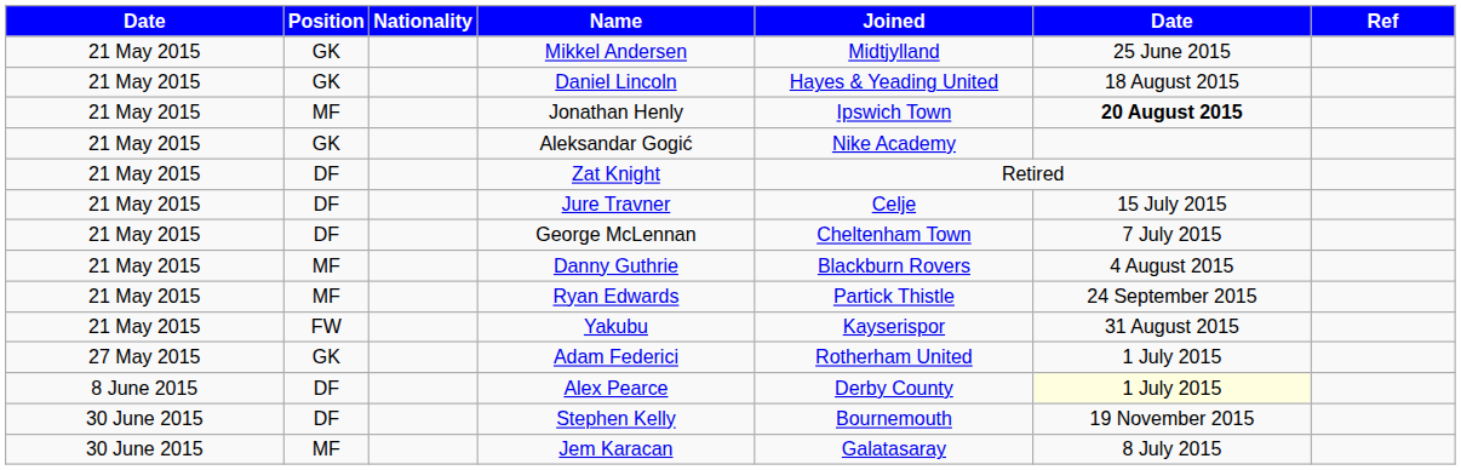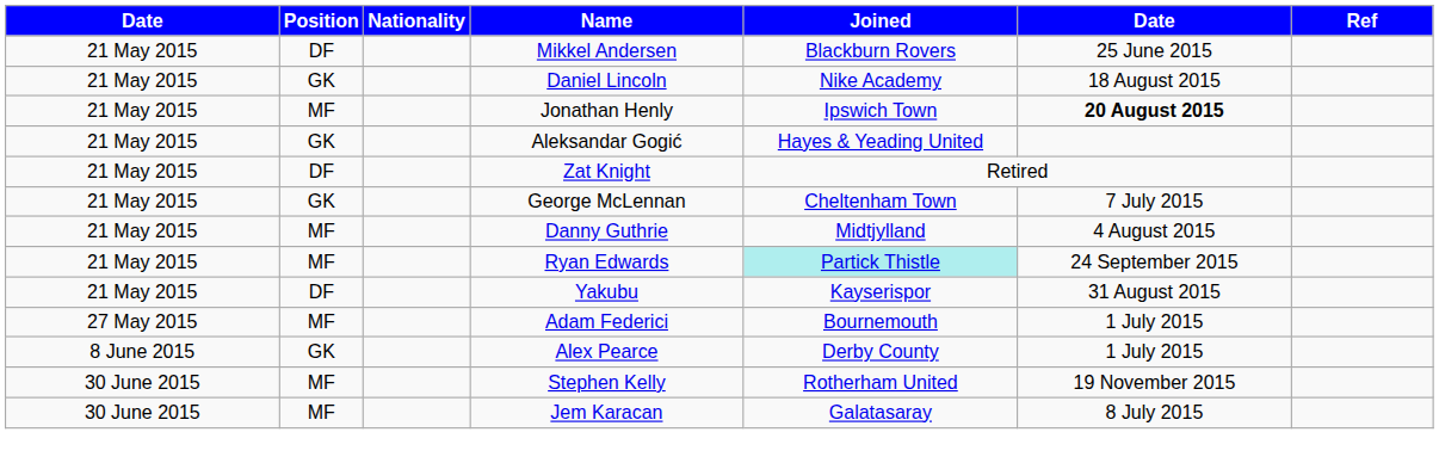 <table class="wikitable" style="text-align:center; font-size:90%">
 <tr>
 <th style="background:#00f; color:white; width:200px;">Date</th>
 <th style="background:#00f; color:white; width:50px;">Position</th>
 <th style="background:#00f; color:white; width:50px;">Nationality</th>
 <th style="background:#00f; color:white; width:200px;">Name</th>
 <th style="background:#00f; color:white; width:200px;">Joined</th>
 <th style="background:#00f; color:white; width:200px;">Date</th>
 <th style="background:#00f; color:white; width:100px;">Ref</th>
 </tr>
 <tr>
 <td>21 May 2015</td>
-<td>GK</td>
+<td>DF</td>
 <td></td>
 <td><a href='#'>Mikkel Andersen</a></td>
-<td><a href='#'>Midtjylland</a></td>
+<td><a href='#'>Blackburn Rovers</a></td>
 <td>25 June 2015</td>
 <td></td>
 </tr>
 <tr>
 <td>21 May 2015</td>
 <td>GK</td>
 <td></td>
 <td><a href='#'>Daniel Lincoln</a></td>
-<td><a href='#'>Hayes & Yeading United</a></td>
+<td><a href='#'>Nike Academy</a></td>
 <td>18 August 2015</td>
 <td></td>
 </tr>
 <tr>
 <td>21 May 2015</td>
 <td>MF</td>
 <td></td>
 <td>Jonathan Henly</td>
 <td><a href='#'>Ipswich Town</a></td>
 <td><strong>20 August 2015</strong></td>
 <td></td>
 </tr>
 <tr>
 <td>21 May 2015</td>
 <td>GK</td>
 <td></td>
 <td>Aleksandar Gogić</td>
-<td><a href='#'>Nike Academy</a></td>
+<td><a href='#'>Hayes & Yeading United</a></td>
 <td></td>
 <td></td>
 </tr>
 <tr>
 <td>21 May 2015</td>
 <td>DF</td>
 <td></td>
 <td><a href='#'>Zat Knight</a></td>
 <td colspan="2">Retired</td>
 <td></td>
 </tr>
 <tr>
 <td>21 May 2015</td>
-<td>DF</td>
-<td></td>
-<td><a href='#'>Jure Travner</a></td>
-<td><a href='#'>Celje</a></td>
-<td>15 July 2015</td>
-<td></td>
-</tr>
-<tr>
-<td>21 May 2015</td>
-<td>DF</td>
+<td>GK</td>
 <td></td>
 <td>George McLennan</td>
 <td><a href='#'>Cheltenham Town</a></td>
 <td>7 July 2015</td>
 <td></td>
 </tr>
 <tr>
 <td>21 May 2015</td>
 <td>MF</td>
 <td></td>
 <td><a href='#'>Danny Guthrie</a></td>
-<td><a href='#'>Blackburn Rovers</a></td>
+<td><a href='#'>Midtjylland</a></td>
 <td>4 August 2015</td>
 <td></td>
 </tr>
 <tr>
 <td>21 May 2015</td>
 <td>MF</td>
 <td></td>
 <td><a href='#'>Ryan Edwards</a></td>
-<td><a href='#'>Partick Thistle</a></td>
+<td style="background: paleturquoise;"><a href='#'>Partick Thistle</a></td>
 <td>24 September 2015</td>
 <td></td>
 </tr>
 <tr>
 <td>21 May 2015</td>
-<td>FW</td>
+<td>DF</td>
 <td></td>
 <td><a href='#'>Yakubu</a></td>
 <td><a href='#'>Kayserispor</a></td>
 <td>31 August 2015</td>
 <td></td>
 </tr>
 <tr>
 <td>27 May 2015</td>
-<td>GK</td>
+<td>MF</td>
 <td></td>
 <td><a href='#'>Adam Federici</a></td>
-<td><a href='#'>Rotherham United</a></td>
+<td><a href='#'>Bournemouth</a></td>
 <td>1 July 2015</td>
 <td></td>
 </tr>
 <tr>
 <td>8 June 2015</td>
-<td>DF</td>
+<td>GK</td>
 <td></td>
 <td><a href='#'>Alex Pearce</a></td>
 <td><a href='#'>Derby County</a></td>
-<td style="background: lightyellow;">1 July 2015</td>
+<td>1 July 2015</td>
 <td></td>
 </tr>
 <tr>
 <td>30 June 2015</td>
-<td>DF</td>
+<td>MF</td>
 <td></td>
 <td><a href='#'>Stephen Kelly</a></td>
-<td><a href='#'>Bournemouth</a></td>
+<td><a href='#'>Rotherham United</a></td>
 <td>19 November 2015</td>
 <td></td>
 </tr>
 <tr>
 <td>30 June 2015</td>
 <td>MF</td>
 <td></td>
 <td><a href='#'>Jem Karacan</a></td>
 <td><a href='#'>Galatasaray</a></td>
 <td>8 July 2015</td>
 <td></td>
 </tr>
 </table>
